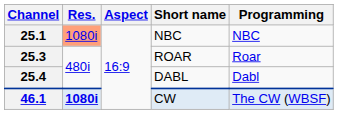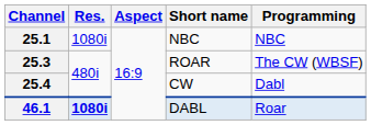 <table class="wikitable">
 <tr>
 <th scope = "col"><a href='#'>Channel</a></th>
 <th scope = "col"><a href='#'>Res.</a></th>
 <th scope = "col"><a href='#'>Aspect</a></th>
 <th scope = "col">Short name</th>
 <th scope = "col">Programming</th>
 </tr>
 <tr>
 <th scope = "row">25.1</th>
-<td style="background: lightsalmon;"><a href='#'>1080i</a></td>
+<td><a href='#'>1080i</a></td>
 <td rowspan=4><a href='#'>16:9</a></td>
 <td>NBC</td>
 <td><a href='#'>NBC</a></td>
 </tr>
 <tr>
 <th scope = "row">25.3</th>
 <td rowspan=2><a href='#'>480i</a></td>
 <td>ROAR</td>
-<td><a href='#'>Roar</a></td>
+<td><a href='#'>The CW</a> (<a href='#'>WBSF</a>)</td>
 </tr>
 <tr>
 <th scope = "row">25.4</th>
-<td>DABL</td>
+<td>CW</td>
 <td><a href='#'>Dabl</a></td>
 </tr>
 <tr style="background-color:#DFEBF6; border-top: 2px solid #003399;">
 <th scope = "row"><a href='#'>46.1</a></th>
 <td><strong><a href='#'>1080i</a></strong></td>
-<td>CW</td>
-<td><a href='#'>The CW</a> (<a href='#'>WBSF</a>)</td>
+<td>DABL</td>
+<td><a href='#'>Roar</a></td>
 </tr>
 </table>
